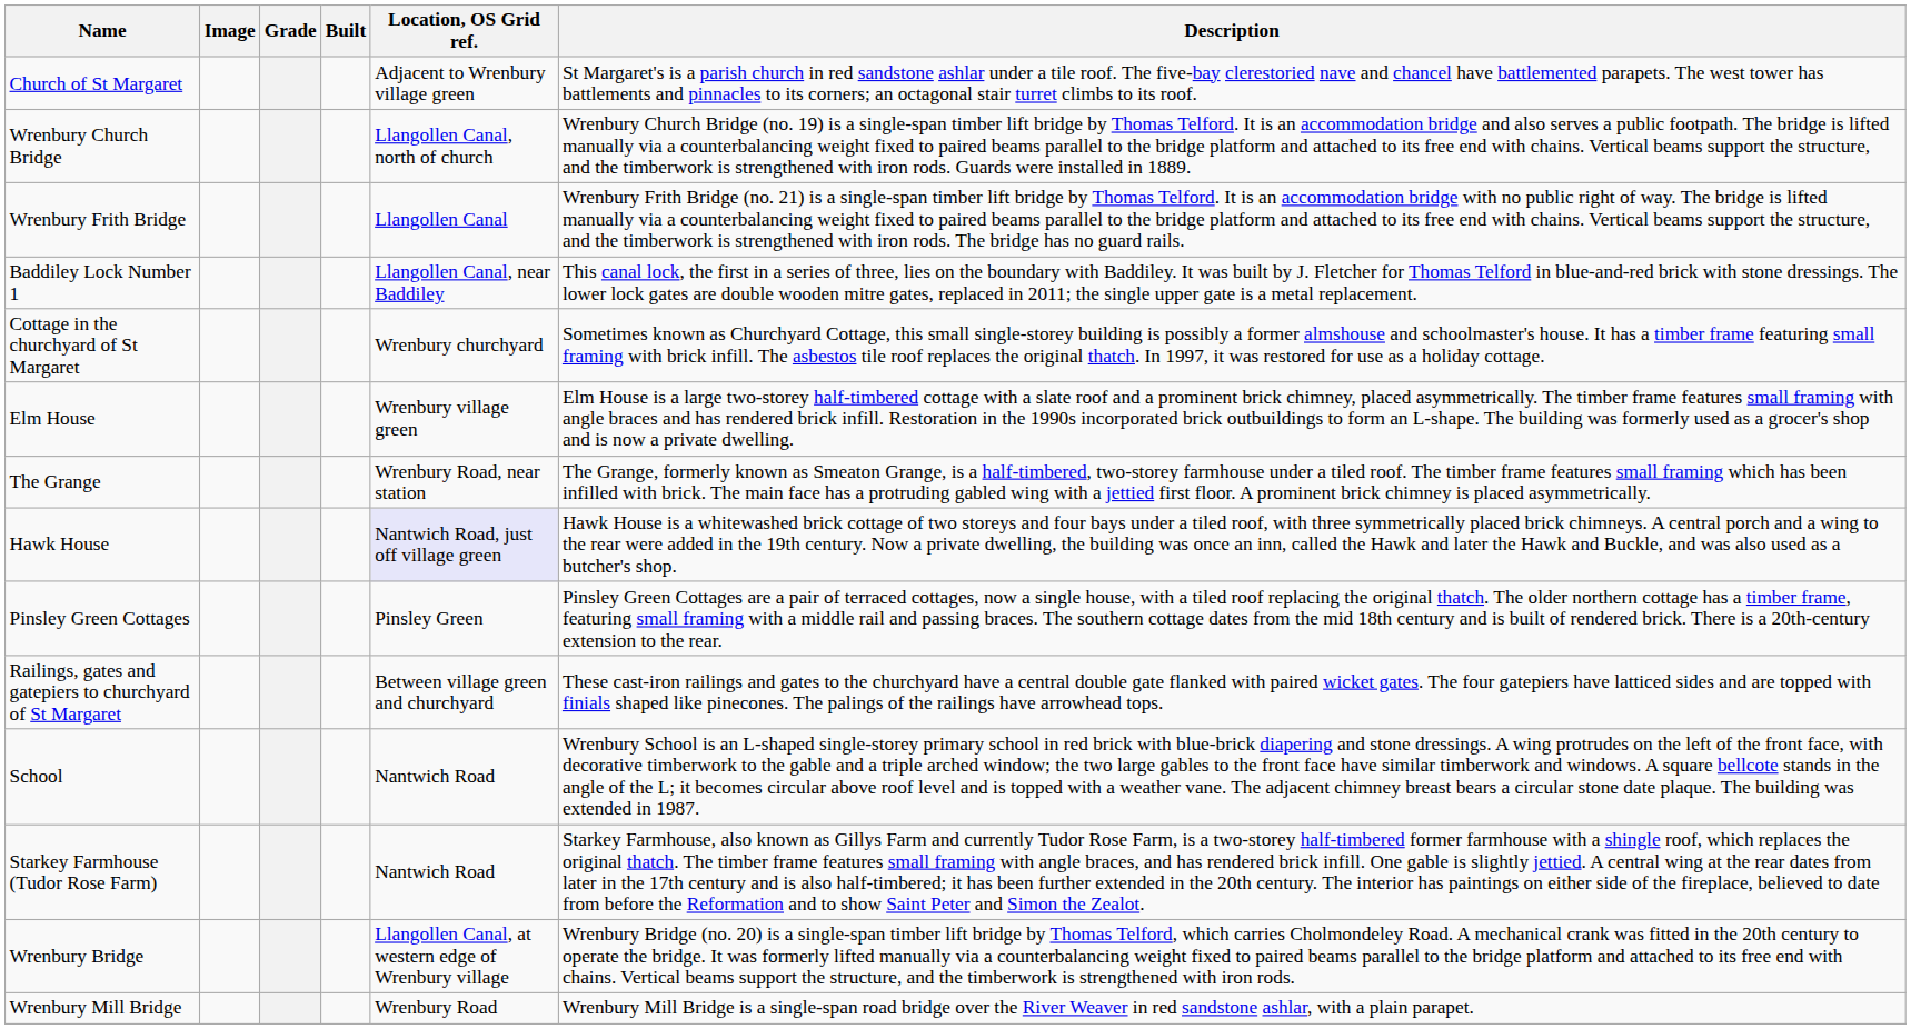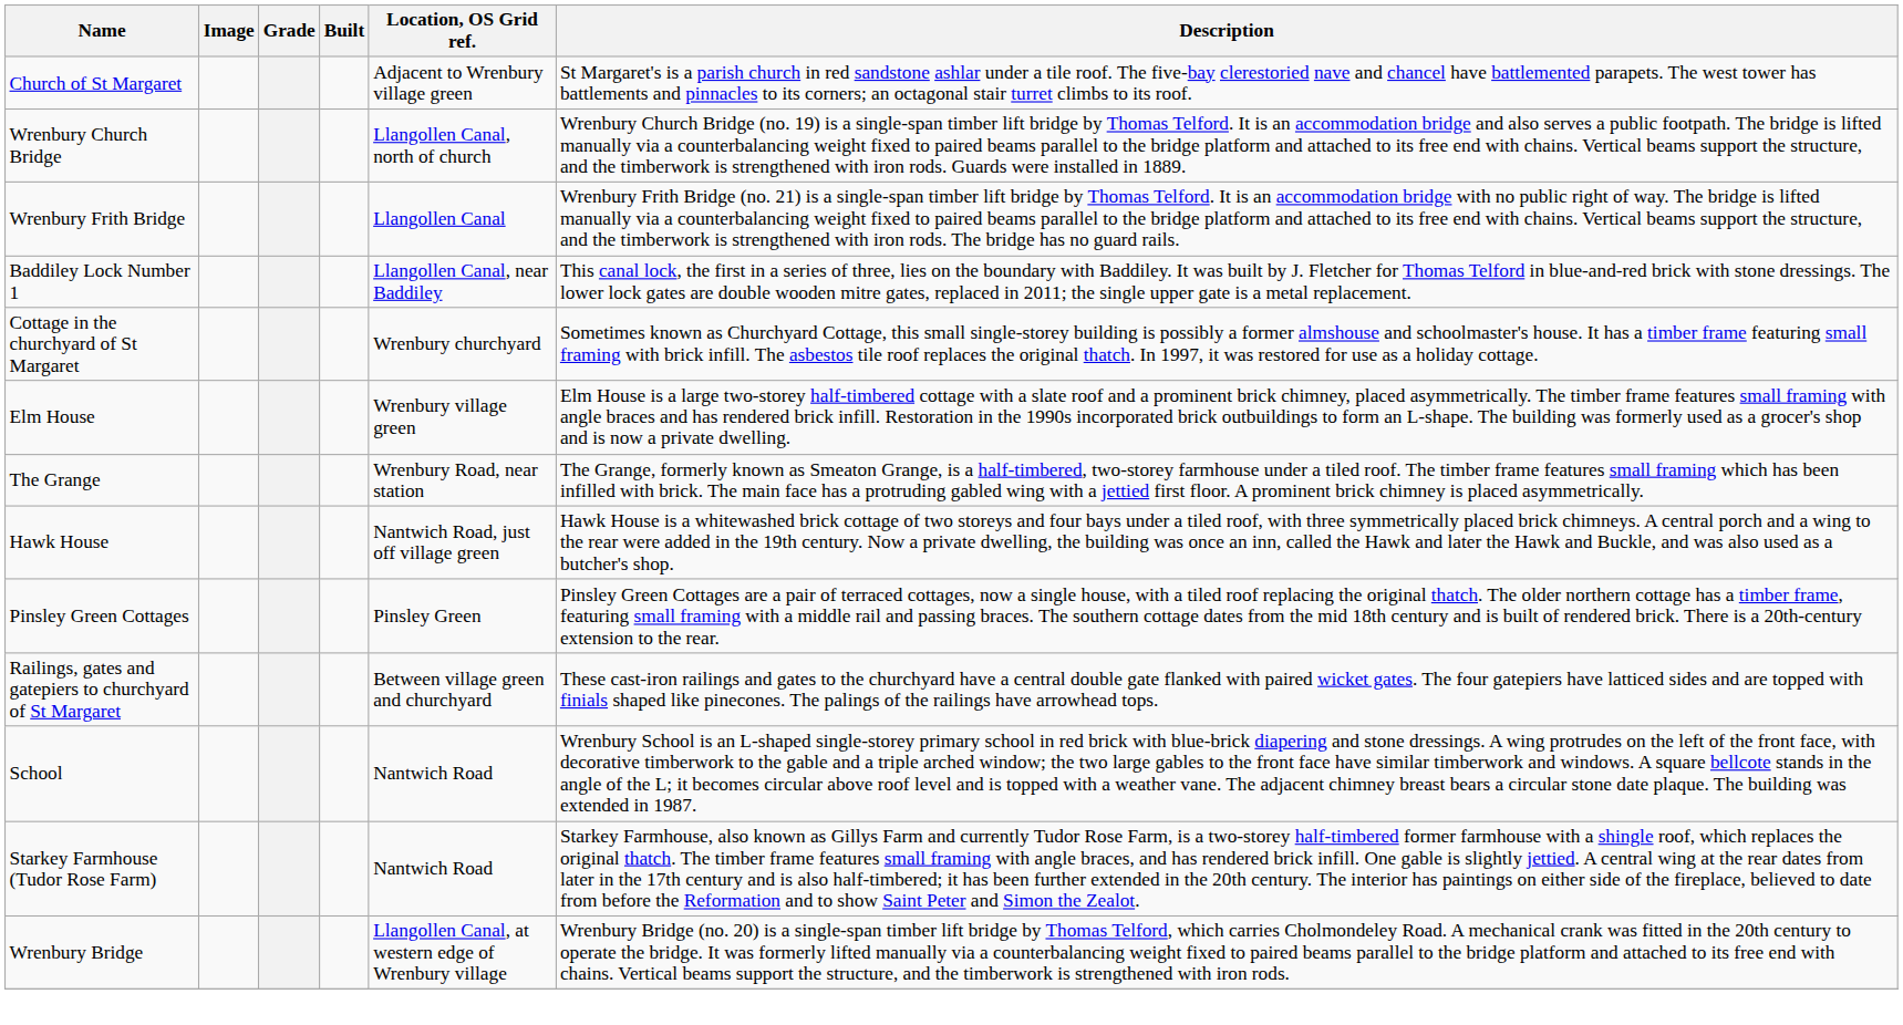 <table class="wikitable sortable plainrowheaders" style="margin-right: 0;">
 <tr>
 <th scope="col">Name</th>
 <th scope="col" class="unsortable">Image</th>
 <th scope="col">Grade</th>
 <th scope="col">Built</th>
 <th scope="col">Location, OS Grid ref.</th>
 <th scope="col" class="unsortable">Description</th>
 </tr>
 <tr>
 <td scope="row"><a href='#'>Church of St Margaret</a></td>
 <td></td>
 <th></th>
 <td></td>
 <td>Adjacent to Wrenbury village green <small></small></td>
 <td>St Margaret's is a <a href='#'>parish church</a> in red <a href='#'>sandstone</a> <a href='#'>ashlar</a> under a tile roof. The five-<a href='#'>bay</a> <a href='#'>clerestoried</a> <a href='#'>nave</a> and <a href='#'>chancel</a> have <a href='#'>battlemented</a> parapets. The west tower has battlements and <a href='#'>pinnacles</a> to its corners; an octagonal stair <a href='#'>turret</a> climbs to its roof.</td>
 </tr>
 <tr>
 <td scope="row">Wrenbury Church Bridge</td>
 <td></td>
 <th></th>
 <td></td>
 <td><a href='#'>Llangollen Canal</a>, north of church <small></small></td>
 <td>Wrenbury Church Bridge (no. 19) is a single-span timber lift bridge by <a href='#'>Thomas Telford</a>. It is an <a href='#'>accommodation bridge</a> and also serves a public footpath. The bridge is lifted manually via a counterbalancing weight fixed to paired beams parallel to the bridge platform and attached to its free end with chains. Vertical beams support the structure, and the timberwork is strengthened with iron rods. Guards were installed in 1889.</td>
 </tr>
 <tr>
 <td scope="row">Wrenbury Frith Bridge</td>
 <td></td>
 <th></th>
 <td></td>
 <td><a href='#'>Llangollen Canal</a> <small></small></td>
 <td>Wrenbury Frith Bridge (no. 21) is a single-span timber lift bridge by <a href='#'>Thomas Telford</a>. It is an <a href='#'>accommodation bridge</a> with no public right of way. The bridge is lifted manually via a counterbalancing weight fixed to paired beams parallel to the bridge platform and attached to its free end with chains. Vertical beams support the structure, and the timberwork is strengthened with iron rods. The bridge has no guard rails.</td>
 </tr>
 <tr>
 <td scope="row">Baddiley Lock Number 1</td>
 <td></td>
 <th></th>
 <td></td>
 <td><a href='#'>Llangollen Canal</a>, near <a href='#'>Baddiley</a> <small></small></td>
 <td>This <a href='#'>canal lock</a>, the first in a series of three, lies on the boundary with Baddiley. It was built by J. Fletcher for <a href='#'>Thomas Telford</a> in blue-and-red brick with stone dressings. The lower lock gates are double wooden mitre gates, replaced in 2011; the single upper gate is a metal replacement. </td>
 </tr>
 <tr>
 <td scope="row">Cottage in the churchyard of St Margaret</td>
 <td></td>
 <th></th>
 <td></td>
 <td>Wrenbury churchyard <small></small></td>
 <td>Sometimes known as Churchyard Cottage, this small single-storey building is possibly a former <a href='#'>almshouse</a> and schoolmaster's house. It has a <a href='#'>timber frame</a> featuring <a href='#'>small framing</a> with brick infill. The <a href='#'>asbestos</a> tile roof replaces the original <a href='#'>thatch</a>. In 1997, it was restored for use as a holiday cottage.</td>
 </tr>
 <tr>
 <td scope="row">Elm House</td>
 <td></td>
 <th></th>
 <td></td>
 <td>Wrenbury village green <small></small></td>
 <td>Elm House is a large two-storey <a href='#'>half-timbered</a> cottage with a slate roof and a prominent brick chimney, placed asymmetrically. The timber frame features <a href='#'>small framing</a> with angle braces and has rendered brick infill. Restoration in the 1990s incorporated brick outbuildings to form an L-shape. The building was formerly used as a grocer's shop and is now a private dwelling.</td>
 </tr>
 <tr>
 <td scope="row">The Grange</td>
 <td></td>
 <th></th>
 <td></td>
 <td>Wrenbury Road, near station <small></small></td>
 <td>The Grange, formerly known as Smeaton Grange, is a <a href='#'>half-timbered</a>, two-storey farmhouse under a tiled roof. The timber frame features <a href='#'>small framing</a> which has been infilled with brick. The main face has a protruding gabled wing with a <a href='#'>jettied</a> first floor. A prominent brick chimney is placed asymmetrically.</td>
 </tr>
 <tr>
 <td scope="row">Hawk House</td>
 <td></td>
 <th></th>
 <td></td>
-<td style="background: lavender;">Nantwich Road, just off village green <small></small></td>
+<td>Nantwich Road, just off village green <small></small></td>
 <td>Hawk House is a whitewashed brick cottage of two storeys and four bays under a tiled roof, with three symmetrically placed brick chimneys. A central porch and a wing to the rear were added in the 19th century. Now a private dwelling, the building was once an inn, called the Hawk and later the Hawk and Buckle, and was also used as a butcher's shop.</td>
 </tr>
 <tr>
 <td scope="row">Pinsley Green Cottages</td>
 <td></td>
 <th></th>
 <td></td>
 <td>Pinsley Green <small></small></td>
 <td>Pinsley Green Cottages are a pair of terraced cottages, now a single house, with a tiled roof replacing the original <a href='#'>thatch</a>. The older northern cottage has a <a href='#'>timber frame</a>, featuring <a href='#'>small framing</a> with a middle rail and passing braces. The southern cottage dates from the mid 18th century and is built of rendered brick. There is a 20th-century extension to the rear.</td>
 </tr>
 <tr>
 <td scope="row">Railings, gates and gatepiers to churchyard of <a href='#'>St Margaret</a></td>
 <td></td>
 <th></th>
 <td></td>
 <td>Between village green and churchyard <small></small></td>
 <td>These cast-iron railings and gates to the churchyard have a central double gate flanked with paired <a href='#'>wicket gates</a>. The four gatepiers have latticed sides and are topped with <a href='#'>finials</a> shaped like pinecones. The palings of the railings have arrowhead tops.</td>
 </tr>
 <tr>
 <td scope="row">School</td>
 <td></td>
 <th></th>
 <td></td>
 <td>Nantwich Road <small></small></td>
 <td>Wrenbury School is an L-shaped single-storey primary school in red brick with blue-brick <a href='#'>diapering</a> and stone dressings. A wing protrudes on the left of the front face, with decorative timberwork to the gable and a triple arched window; the two large gables to the front face have similar timberwork and windows. A square <a href='#'>bellcote</a> stands in the angle of the L; it becomes circular above roof level and is topped with a weather vane. The adjacent chimney breast bears a circular stone date plaque. The building was extended in 1987.</td>
 </tr>
 <tr>
 <td scope="row">Starkey Farmhouse<br>(Tudor Rose Farm)</td>
 <td></td>
 <th></th>
 <td></td>
 <td>Nantwich Road <small></small></td>
 <td>Starkey Farmhouse, also known as Gillys Farm and currently Tudor Rose Farm, is a two-storey <a href='#'>half-timbered</a> former farmhouse with a <a href='#'>shingle</a> roof, which replaces the original <a href='#'>thatch</a>. The timber frame features <a href='#'>small framing</a> with angle braces, and has rendered brick infill. One gable is slightly <a href='#'>jettied</a>. A central wing at the rear dates from later in the 17th century and is also half-timbered; it has been further extended in the 20th century. The interior has paintings on either side of the fireplace, believed to date from before the <a href='#'>Reformation</a> and to show <a href='#'>Saint Peter</a> and <a href='#'>Simon the Zealot</a>.</td>
 </tr>
 <tr>
 <td scope="row">Wrenbury Bridge</td>
 <td></td>
 <th></th>
 <td></td>
 <td><a href='#'>Llangollen Canal</a>, at western edge of Wrenbury village <small></small></td>
 <td>Wrenbury Bridge (no. 20) is a single-span timber lift bridge by <a href='#'>Thomas Telford</a>, which carries Cholmondeley Road.  A mechanical crank was fitted in the 20th century to operate the bridge. It was formerly lifted manually via a counterbalancing weight fixed to paired beams parallel to the bridge platform and attached to its free end with chains. Vertical beams support the structure, and the timberwork is strengthened with iron rods.</td>
 </tr>
 <tr>
-<td scope="row">Wrenbury Mill Bridge</td>
-<td></td>
-<th></th>
-<td></td>
-<td>Wrenbury Road <small></small> </td>
-<td>Wrenbury Mill Bridge is a single-span road bridge over the <a href='#'>River Weaver</a> in red <a href='#'>sandstone</a> <a href='#'>ashlar</a>, with a plain parapet.</td>
-</tr>
-<tr>
 </tr>
 </table>
